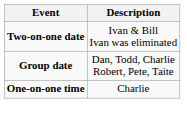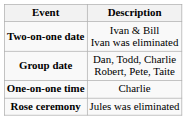 <table class="wikitable sortable" style="text-align:center;">
 <tr>
 <th>Event</th>
 <th>Description</th>
 </tr>
 <tr>
 <td><strong>Two-on-one date</strong></td>
 <td>Ivan & Bill<br>Ivan was eliminated</td>
 </tr>
 <tr>
 <td><strong>Group date</strong></td>
 <td>Dan, Todd, Charlie<br>Robert, Pete, Taite</td>
 </tr>
 <tr>
 <td><strong>One-on-one time</strong></td>
 <td>Charlie</td>
 </tr>
+<tr>
+<td><strong>Rose ceremony</strong></td>
+<td>Jules was eliminated</td>
+</tr>
 </table>
